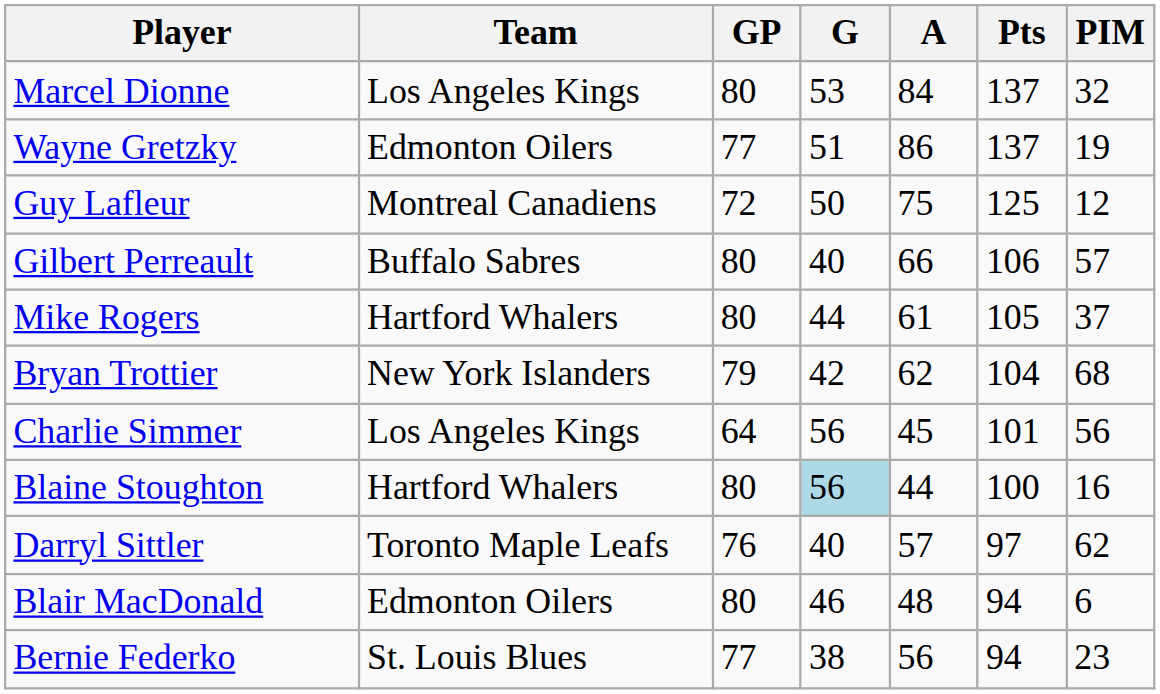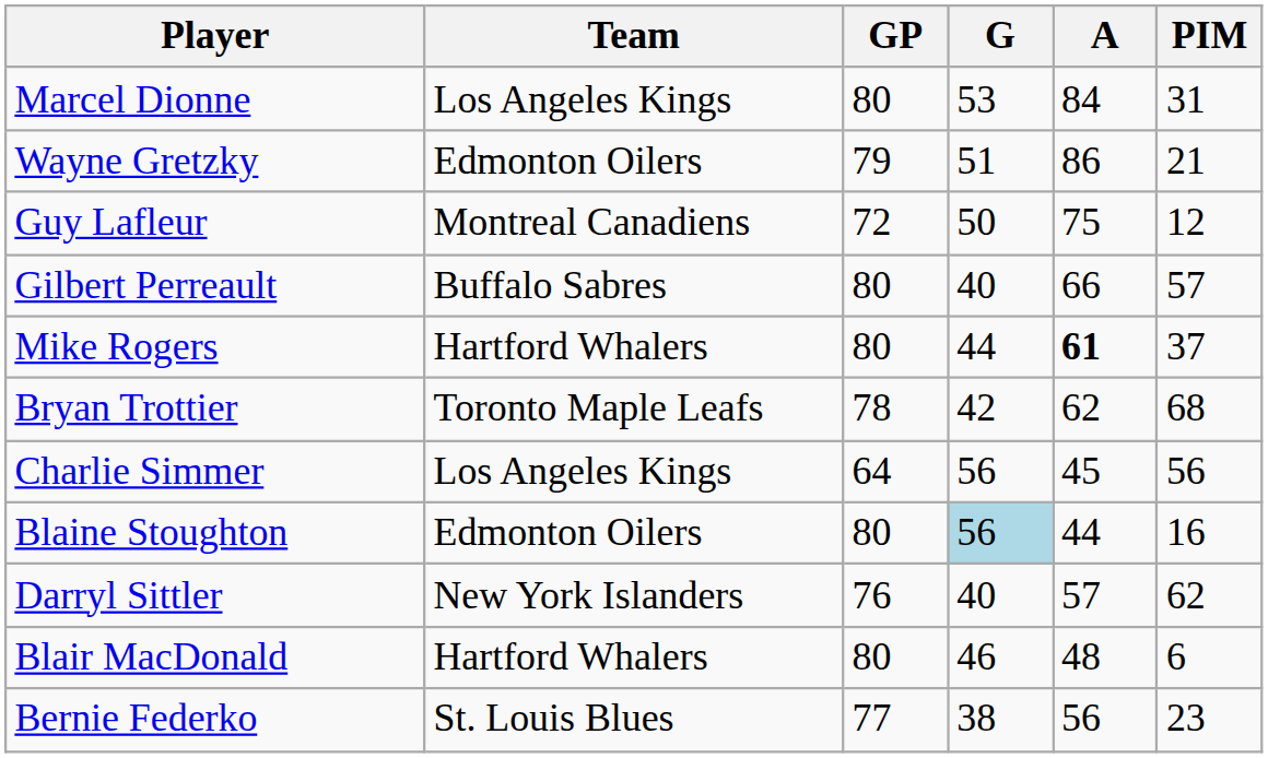 <table class="wikitable">
 <tr>
 <th bgcolor="#DDDDFF" width="30%">Player</th>
 <th bgcolor="#DDDDFF" width="30%">Team</th>
 <th bgcolor="#DDDDFF" width="7.5%">GP</th>
 <th bgcolor="#DDDDFF" width="7.5%">G</th>
 <th bgcolor="#DDDDFF" width="7.5%">A</th>
-<th bgcolor="#DDDDFF" width="7.5%">Pts</th>
 <th bgcolor="#DDDDFF" width="7.5%">PIM</th>
 </tr>
 <tr>
 <td><a href='#'>Marcel Dionne</a></td>
 <td>Los Angeles Kings</td>
 <td>80</td>
 <td>53</td>
 <td>84</td>
-<td>137</td>
-<td>32</td>
+<td>31</td>
 </tr>
 <tr>
 <td><a href='#'>Wayne Gretzky</a></td>
 <td>Edmonton Oilers</td>
-<td>77</td>
+<td>79</td>
 <td>51</td>
 <td>86</td>
-<td>137</td>
-<td>19</td>
+<td>21</td>
 </tr>
 <tr>
 <td><a href='#'>Guy Lafleur</a></td>
 <td>Montreal Canadiens</td>
 <td>72</td>
 <td>50</td>
 <td>75</td>
-<td>125</td>
 <td>12</td>
 </tr>
 <tr>
 <td><a href='#'>Gilbert Perreault</a></td>
 <td>Buffalo Sabres</td>
 <td>80</td>
 <td>40</td>
 <td>66</td>
-<td>106</td>
 <td>57</td>
 </tr>
 <tr>
 <td><a href='#'>Mike Rogers</a></td>
 <td>Hartford Whalers</td>
 <td>80</td>
 <td>44</td>
-<td>61</td>
-<td>105</td>
+<td><strong>61</strong></td>
 <td>37</td>
 </tr>
 <tr>
 <td><a href='#'>Bryan Trottier</a></td>
-<td>New York Islanders</td>
-<td>79</td>
+<td>Toronto Maple Leafs</td>
+<td>78</td>
 <td>42</td>
 <td>62</td>
-<td>104</td>
 <td>68</td>
 </tr>
 <tr>
 <td><a href='#'>Charlie Simmer</a></td>
 <td>Los Angeles Kings</td>
 <td>64</td>
 <td>56</td>
 <td>45</td>
-<td>101</td>
 <td>56</td>
 </tr>
 <tr>
 <td><a href='#'>Blaine Stoughton</a></td>
-<td>Hartford Whalers</td>
+<td>Edmonton Oilers</td>
 <td>80</td>
 <td style="background: lightblue;">56</td>
 <td>44</td>
-<td>100</td>
 <td>16</td>
 </tr>
 <tr>
 <td><a href='#'>Darryl Sittler</a></td>
-<td>Toronto Maple Leafs</td>
+<td>New York Islanders</td>
 <td>76</td>
 <td>40</td>
 <td>57</td>
-<td>97</td>
 <td>62</td>
 </tr>
 <tr>
 <td><a href='#'>Blair MacDonald</a></td>
-<td>Edmonton Oilers</td>
+<td>Hartford Whalers</td>
 <td>80</td>
 <td>46</td>
 <td>48</td>
-<td>94</td>
 <td>6</td>
 </tr>
 <tr>
 <td><a href='#'>Bernie Federko</a></td>
 <td>St. Louis Blues</td>
 <td>77</td>
 <td>38</td>
 <td>56</td>
-<td>94</td>
 <td>23</td>
 </tr>
 </table>
